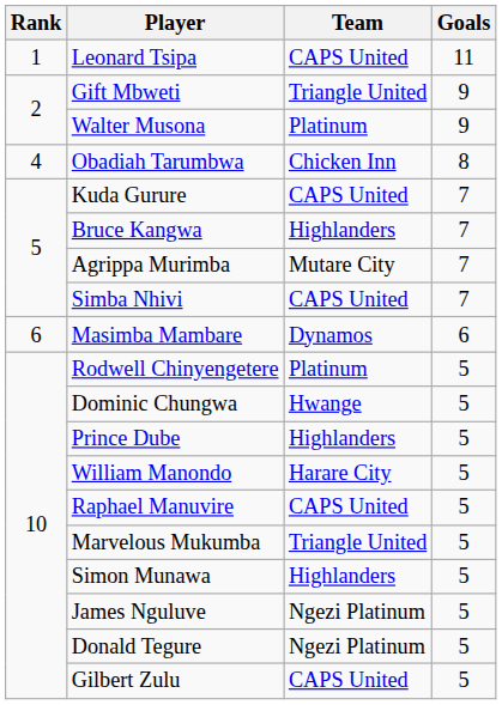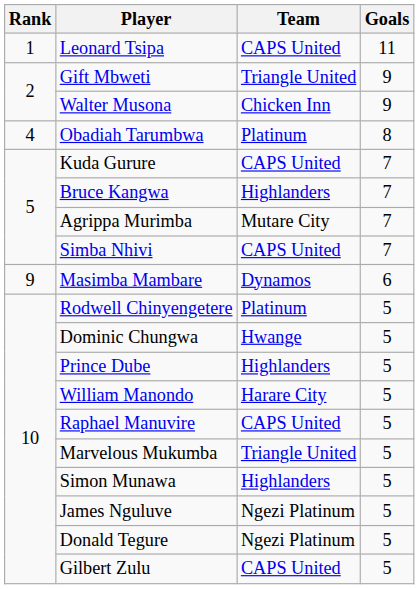 <table class="wikitable" style="text-align:left">
 <tr>
 <th>Rank</th>
 <th>Player</th>
 <th>Team</th>
 <th>Goals</th>
 </tr>
 <tr>
 <td align=center>1</td>
 <td> <a href='#'>Leonard Tsipa</a></td>
 <td><a href='#'>CAPS United</a></td>
 <td align=center>11</td>
 </tr>
 <tr>
 <td rowspan=2 align=center>2</td>
 <td> <a href='#'>Gift Mbweti</a></td>
 <td><a href='#'>Triangle United</a></td>
 <td align=center>9</td>
 </tr>
 <tr>
 <td> <a href='#'>Walter Musona</a></td>
-<td><a href='#'>Platinum</a></td>
+<td><a href='#'>Chicken Inn</a></td>
 <td align=center>9</td>
 </tr>
 <tr>
 <td align=center>4</td>
 <td> <a href='#'>Obadiah Tarumbwa</a></td>
-<td><a href='#'>Chicken Inn</a></td>
+<td><a href='#'>Platinum</a></td>
 <td align=center>8</td>
 </tr>
 <tr>
 <td rowspan=4 align=center>5</td>
 <td> Kuda Gurure</td>
 <td><a href='#'>CAPS United</a></td>
 <td align=center>7</td>
 </tr>
 <tr>
 <td> <a href='#'>Bruce Kangwa</a></td>
 <td><a href='#'>Highlanders</a></td>
 <td align=center>7</td>
 </tr>
 <tr>
 <td> Agrippa Murimba</td>
 <td>Mutare City</td>
 <td align=center>7</td>
 </tr>
 <tr>
 <td> <a href='#'>Simba Nhivi</a></td>
 <td><a href='#'>CAPS United</a></td>
 <td align=center>7</td>
 </tr>
 <tr>
-<td align=center>6</td>
+<td align=center>9</td>
 <td> <a href='#'>Masimba Mambare</a></td>
 <td><a href='#'>Dynamos</a></td>
 <td align=center>6</td>
 </tr>
 <tr>
 <td rowspan=10 align=center>10</td>
 <td> <a href='#'>Rodwell Chinyengetere</a></td>
 <td><a href='#'>Platinum</a></td>
 <td align=center>5</td>
 </tr>
 <tr>
 <td> Dominic Chungwa</td>
 <td><a href='#'>Hwange</a></td>
 <td align=center>5</td>
 </tr>
 <tr>
 <td> <a href='#'>Prince Dube</a></td>
 <td><a href='#'>Highlanders</a></td>
 <td align=center>5</td>
 </tr>
 <tr>
 <td> <a href='#'>William Manondo</a></td>
 <td><a href='#'>Harare City</a></td>
 <td align=center>5</td>
 </tr>
 <tr>
 <td> <a href='#'>Raphael Manuvire</a></td>
 <td><a href='#'>CAPS United</a></td>
 <td align=center>5</td>
 </tr>
 <tr>
 <td> Marvelous Mukumba</td>
 <td><a href='#'>Triangle United</a></td>
 <td align=center>5</td>
 </tr>
 <tr>
 <td> Simon Munawa</td>
 <td><a href='#'>Highlanders</a></td>
 <td align=center>5</td>
 </tr>
 <tr>
 <td> James Nguluve</td>
 <td>Ngezi Platinum</td>
 <td align=center>5</td>
 </tr>
 <tr>
 <td> Donald Tegure</td>
 <td>Ngezi Platinum</td>
 <td align=center>5</td>
 </tr>
 <tr>
 <td> Gilbert Zulu</td>
 <td><a href='#'>CAPS United</a></td>
 <td align=center>5</td>
 </tr>
 </table>
